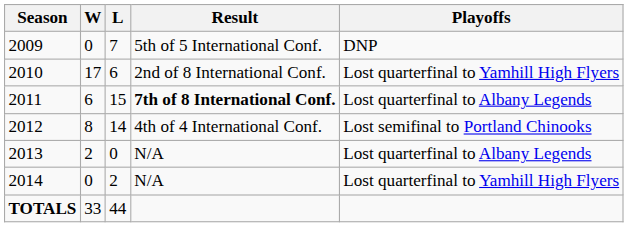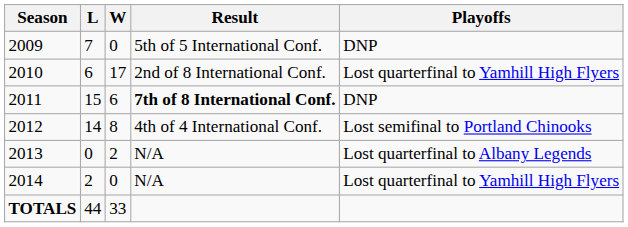 <table class="wikitable">
 <tr>
 <th>Season</th>
+<th>L</th>
 <th>W</th>
-<th>L</th>
 <th>Result</th>
 <th>Playoffs</th>
 </tr>
 <tr>
 <td>2009</td>
+<td>7</td>
 <td>0</td>
-<td>7</td>
 <td>5th of 5 International Conf.</td>
 <td>DNP</td>
 </tr>
 <tr>
 <td>2010</td>
+<td>6</td>
 <td>17</td>
-<td>6</td>
 <td>2nd of 8 International Conf.</td>
 <td>Lost quarterfinal to <a href='#'>Yamhill High Flyers</a></td>
 </tr>
 <tr>
 <td>2011</td>
+<td>15</td>
 <td>6</td>
-<td>15</td>
 <td><strong>7th of 8 International Conf.</strong></td>
-<td>Lost quarterfinal to <a href='#'>Albany Legends</a></td>
+<td>DNP</td>
 </tr>
 <tr>
 <td>2012</td>
+<td>14</td>
 <td>8</td>
-<td>14</td>
 <td>4th of 4 International Conf.</td>
 <td>Lost semifinal to <a href='#'>Portland Chinooks</a></td>
 </tr>
 <tr>
 <td>2013</td>
+<td>0</td>
 <td>2</td>
-<td>0</td>
 <td>N/A</td>
 <td>Lost quarterfinal to <a href='#'>Albany Legends</a></td>
 </tr>
 <tr>
 <td>2014</td>
+<td>2</td>
 <td>0</td>
-<td>2</td>
 <td>N/A</td>
 <td>Lost quarterfinal to <a href='#'>Yamhill High Flyers</a></td>
 </tr>
 <tr>
 <td><strong>TOTALS</strong></td>
+<td>44</td>
 <td>33</td>
-<td>44</td>
 <td></td>
 <td></td>
 </tr>
 </table>
